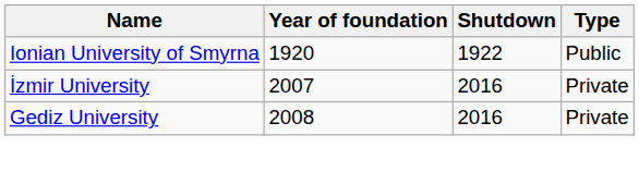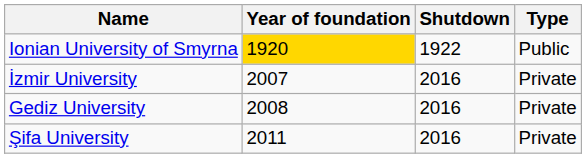 <table class="wikitable">
 <tr>
 <th>Name</th>
 <th>Year of foundation</th>
 <th>Shutdown</th>
 <th>Type</th>
 </tr>
 <tr>
 <td><a href='#'>Ionian University of Smyrna</a></td>
-<td>1920</td>
+<td style="background: gold;">1920</td>
 <td>1922</td>
 <td>Public</td>
 </tr>
 <tr>
 <td><a href='#'>İzmir University</a></td>
 <td>2007</td>
 <td>2016</td>
 <td>Private</td>
 </tr>
 <tr>
 <td><a href='#'>Gediz University</a></td>
 <td>2008</td>
 <td>2016</td>
 <td>Private</td>
 </tr>
+<tr>
+<td><a href='#'>Şifa University</a></td>
+<td>2011</td>
+<td>2016</td>
+<td>Private</td>
+</tr>
 </table>
